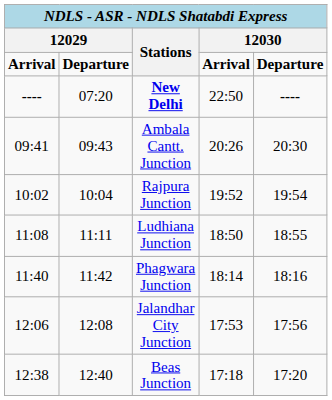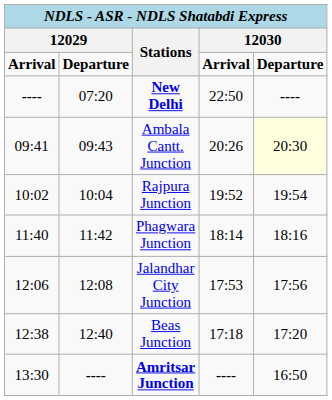 <table class="wikitable" width="45%" style="text-align: center;">
 <tr>
 <th colspan="5" align="center" style="background:#ADD8E6;"><span><em>NDLS - ASR - NDLS Shatabdi Express</em></span></th>
 </tr>
 <tr>
 <th colspan="2">12029</th>
 <th rowspan="2">Stations</th>
 <th colspan="2">12030</th>
 </tr>
 <tr>
 <td><strong>Arrival</strong></td>
 <td><strong>Departure</strong></td>
 <td><strong>Arrival</strong></td>
 <td><strong>Departure</strong></td>
 </tr>
 <tr>
 <td><strong>----</strong></td>
 <td>07:20</td>
 <td><strong><a href='#'>New Delhi</a></strong></td>
 <td>22:50</td>
 <td><strong>----</strong></td>
 </tr>
 <tr>
 <td>09:41</td>
 <td>09:43</td>
 <td><a href='#'>Ambala Cantt. Junction</a></td>
 <td>20:26</td>
-<td>20:30</td>
+<td style="background: lightyellow;">20:30</td>
 </tr>
 <tr>
 <td>10:02</td>
 <td>10:04</td>
 <td><a href='#'>Rajpura Junction</a></td>
 <td>19:52</td>
 <td>19:54</td>
-</tr>
-<tr>
-<td>11:08</td>
-<td>11:11</td>
-<td><a href='#'>Ludhiana Junction</a></td>
-<td>18:50</td>
-<td>18:55</td>
 </tr>
 <tr>
 <td>11:40</td>
 <td>11:42</td>
 <td><a href='#'>Phagwara Junction</a></td>
 <td>18:14</td>
 <td>18:16</td>
 </tr>
 <tr>
 <td>12:06</td>
 <td>12:08</td>
 <td><a href='#'>Jalandhar City Junction</a></td>
 <td>17:53</td>
 <td>17:56</td>
 </tr>
 <tr>
 <td>12:38</td>
 <td>12:40</td>
 <td><a href='#'>Beas Junction</a></td>
 <td>17:18</td>
 <td>17:20</td>
 </tr>
+<tr>
+<td>13:30</td>
+<td><strong>----</strong></td>
+<td><strong><a href='#'>Amritsar Junction</a></strong></td>
+<td><strong>----</strong></td>
+<td>16:50</td>
+</tr>
 </table>
